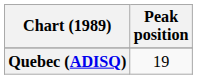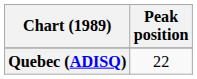 <table class="wikitable sortable plainrowheaders" style="text-align:center">
 <tr>
 <th scope="col">Chart (1989)</th>
 <th scope="col">Peak<br>position</th>
 </tr>
 <tr>
 </tr>
 <tr>
 </tr>
 <tr>
 <th scope="row">Quebec (<a href='#'>ADISQ</a>)</th>
-<td>19</td>
+<td>22</td>
 </tr>
 </table>
